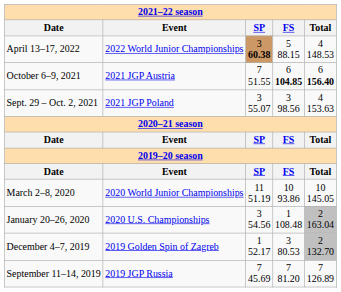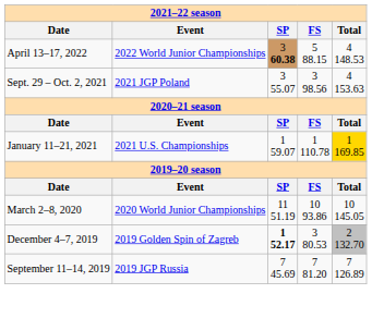 <table class="wikitable">
 <tr>
 <td colspan="5" style="background-color: #ffdead; " align="center"><a href='#'><strong>2021–22 season</strong></a></td>
 </tr>
 <tr>
 <th>Date</th>
 <th>Event</th>
 <th><a href='#'>SP</a></th>
 <th><a href='#'>FS</a></th>
 <th>Total</th>
 </tr>
 <tr>
 <td>April 13–17, 2022</td>
 <td><a href='#'>2022 World Junior Championships</a></td>
 <td align=center bgcolor=cc9966>3 <br> <strong>60.38</strong></td>
 <td align=center>5 <br> 88.15</td>
 <td align=center>4 <br> 148.53</td>
 </tr>
 <tr>
-<td>October 6–9, 2021</td>
-<td><a href='#'>2021 JGP Austria</a></td>
-<td align=center>7 <br> 51.55</td>
-<td align=center>6 <br> <strong>104.85</strong></td>
-<td align=center>6 <br> <strong>156.40</strong></td>
-</tr>
-<tr>
 <td>Sept. 29 – Oct. 2, 2021</td>
 <td><a href='#'>2021 JGP Poland</a></td>
 <td align=center>3 <br> 55.07</td>
 <td align=center>3 <br> 98.56</td>
 <td align=center>4 <br> 153.63</td>
 </tr>
 <tr>
 <td colspan="5" style="background-color: #ffdead; " align="center"><a href='#'><strong>2020–21 season</strong></a></td>
 </tr>
 <tr>
 <th>Date</th>
 <th>Event</th>
 <th><a href='#'>SP</a></th>
 <th><a href='#'>FS</a></th>
 <th>Total</th>
+</tr>
+<tr>
+<td>January 11–21, 2021</td>
+<td><a href='#'>2021 U.S. Championships</a></td>
+<td align=center>1 <br> 59.07</td>
+<td align=center>1 <br> 110.78</td>
+<td align=center bgcolor=gold>1 <br> 169.85</td>
 </tr>
 <tr>
 <td colspan="5" style="background-color: #ffdead; " align="center"><a href='#'><strong>2019–20 season</strong></a></td>
 </tr>
 <tr>
 <th>Date</th>
 <th>Event</th>
 <th><a href='#'>SP</a></th>
 <th><a href='#'>FS</a></th>
 <th>Total</th>
 </tr>
 <tr>
 <td>March 2–8, 2020</td>
 <td><a href='#'>2020 World Junior Championships</a></td>
 <td align=center>11 <br> 51.19</td>
 <td align=center>10 <br> 93.86</td>
 <td align=center>10 <br> 145.05</td>
 </tr>
 <tr>
-<td>January 20–26, 2020</td>
-<td><a href='#'>2020 U.S. Championships</a></td>
-<td align=center>3 <br> 54.56</td>
-<td align=center>1 <br> 108.48</td>
-<td align=center bgcolor=silver>2 <br> 163.04</td>
-</tr>
-<tr>
 <td>December 4–7, 2019</td>
 <td><a href='#'>2019 Golden Spin of Zagreb</a></td>
-<td align=center>1 <br> 52.17</td>
+<td align=center><strong>1 <br> 52.17</strong></td>
 <td align=center>3 <br> 80.53</td>
 <td align=center bgcolor=silver>2 <br> 132.70</td>
 </tr>
 <tr>
 <td>September 11–14, 2019</td>
 <td><a href='#'>2019 JGP Russia</a></td>
 <td align=center>7 <br> 45.69</td>
 <td align=center>7 <br> 81.20</td>
 <td align=center>7 <br> 126.89</td>
 </tr>
 </table>
